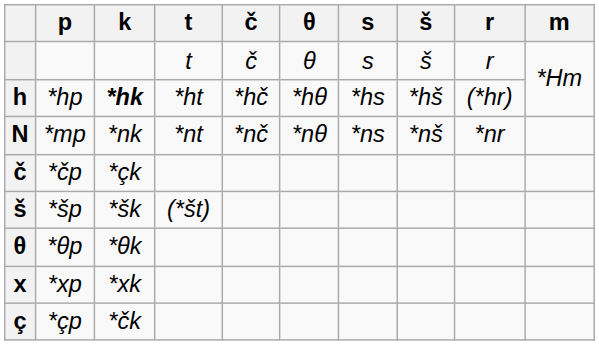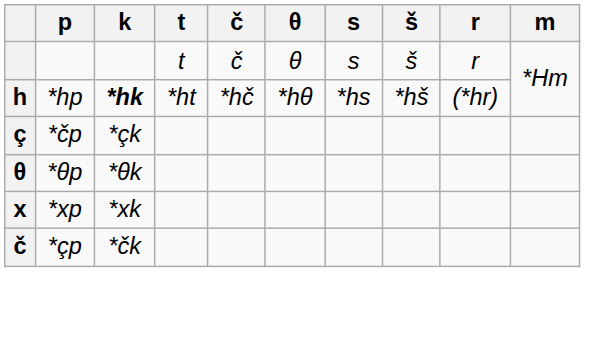 <table class="wikitable">
 <tr>
 <th></th>
 <th>p</th>
 <th>k</th>
 <th>t</th>
 <th>č</th>
 <th>θ</th>
 <th>s</th>
 <th>š</th>
 <th>r</th>
 <th>m</th>
 </tr>
 <tr>
 <th>    </th>
 <td></td>
 <td></td>
 <td align="center"><em>t</em></td>
 <td align="center"><em>č</em></td>
 <td align="center"><em>θ</em></td>
 <td align="center"><em>s</em></td>
 <td align="center"><em>š</em></td>
 <td align="center"><em>r</em></td>
 <td rowspan=2 align="center"> <em>*Hm</em> </td>
 </tr>
 <tr>
 <th>h</th>
 <td align="center"> <em>*hp</em> </td>
 <td align="center"><strong> <em>*hk</em> </strong></td>
 <td align="center"> <em>*ht</em> </td>
 <td align="center"> <em>*hč</em> </td>
 <td align="center"> <em>*hθ</em> </td>
 <td align="center"> <em>*hs</em> </td>
 <td align="center"> <em>*hš</em> </td>
 <td align="center"> <em>(*hr)</em> </td>
 </tr>
 <tr>
-<th>N</th>
-<td align="center"><em>*mp</em></td>
-<td align="center"><em>*nk</em></td>
-<td align="center"><em>*nt</em></td>
-<td align="center"><em>*nč</em></td>
-<td align="center"><em>*nθ</em></td>
-<td align="center"><em>*ns</em></td>
-<td align="center"><em>*nš</em></td>
-<td align="center"><em>*nr</em></td>
-<td></td>
-</tr>
-<tr>
-<th align="center">č</th>
+<th>ç</th>
 <td align="center"><em>*čp</em></td>
 <td align="center"><em>*çk</em></td>
 <td></td>
-<td></td>
-<td></td>
-<td></td>
-<td></td>
-<td></td>
-<td></td>
-</tr>
-<tr>
-<th>š</th>
-<td align="center"><em>*šp</em></td>
-<td align="center"><em>*šk</em></td>
-<td align="center"> <em>(*št)</em> </td>
 <td></td>
 <td></td>
 <td></td>
 <td></td>
 <td></td>
 <td></td>
 </tr>
 <tr>
 <th>θ</th>
 <td align="center"><em>*θp</em></td>
 <td align="center"><em>*θk</em></td>
 <td></td>
 <td></td>
 <td></td>
 <td></td>
 <td></td>
 <td></td>
 <td></td>
 </tr>
 <tr>
 <th>x</th>
 <td align="center"><em>*xp</em></td>
 <td align="center"><em>*xk</em></td>
 <td></td>
 <td></td>
 <td></td>
 <td></td>
 <td></td>
 <td></td>
 <td></td>
 </tr>
 <tr>
-<th>ç</th>
+<th align="center">č</th>
 <td align="center"><em>*çp</em></td>
 <td align="center"><em>*čk</em></td>
 <td></td>
 <td></td>
 <td></td>
 <td></td>
 <td></td>
 <td></td>
 <td></td>
 </tr>
 </table>
